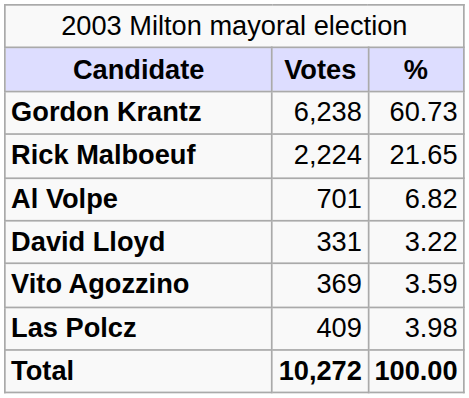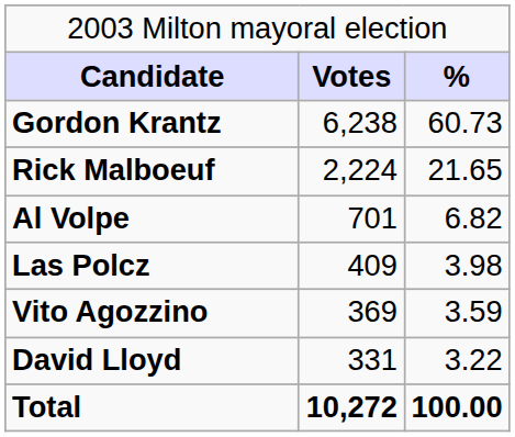 <table class="wikitable sortable">
 <tr>
 <td colspan="3" style="text-align:center;">2003 Milton mayoral election</td>
 </tr>
 <tr>
 <th style="background:#ddf; width:150px;">Candidate</th>
 <th style="background:#ddf;">Votes</th>
 <th style="background:#ddf;">%</th>
 </tr>
 <tr>
 <td><strong>Gordon Krantz</strong></td>
 <td align=right>6,238</td>
 <td align=right>60.73</td>
 </tr>
 <tr>
 <td><strong>Rick Malboeuf</strong></td>
 <td align=right>2,224</td>
 <td align=right>21.65</td>
 </tr>
 <tr>
 <td><strong>Al Volpe</strong></td>
 <td align=right>701</td>
 <td align=right>6.82</td>
 </tr>
 <tr>
-<td><strong>David Lloyd</strong></td>
-<td align=right>331</td>
-<td align=right>3.22</td>
+<td><strong>Las Polcz</strong></td>
+<td align=right>409</td>
+<td align=right>3.98</td>
 </tr>
 <tr>
 <td><strong>Vito Agozzino</strong></td>
 <td align=right>369</td>
 <td align=right>3.59</td>
 </tr>
 <tr>
-<td><strong>Las Polcz</strong></td>
-<td align=right>409</td>
-<td align=right>3.98</td>
+<td><strong>David Lloyd</strong></td>
+<td align=right>331</td>
+<td align=right>3.22</td>
 </tr>
 <tr>
 <td><strong>Total</strong></td>
 <td align=right><strong>10,272</strong></td>
 <td align=right><strong>100.00</strong></td>
 </tr>
 </table>
